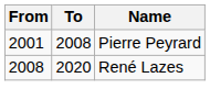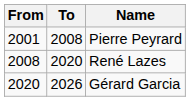 <table class="wikitable">
 <tr>
 <th>From</th>
 <th>To</th>
 <th>Name</th>
 </tr>
 <tr>
 <td>2001</td>
 <td>2008</td>
 <td>Pierre Peyrard</td>
 </tr>
 <tr>
 <td>2008</td>
 <td>2020</td>
 <td>René Lazes</td>
 </tr>
+<tr>
+<td>2020</td>
+<td>2026</td>
+<td>Gérard Garcia</td>
+</tr>
 </table>
